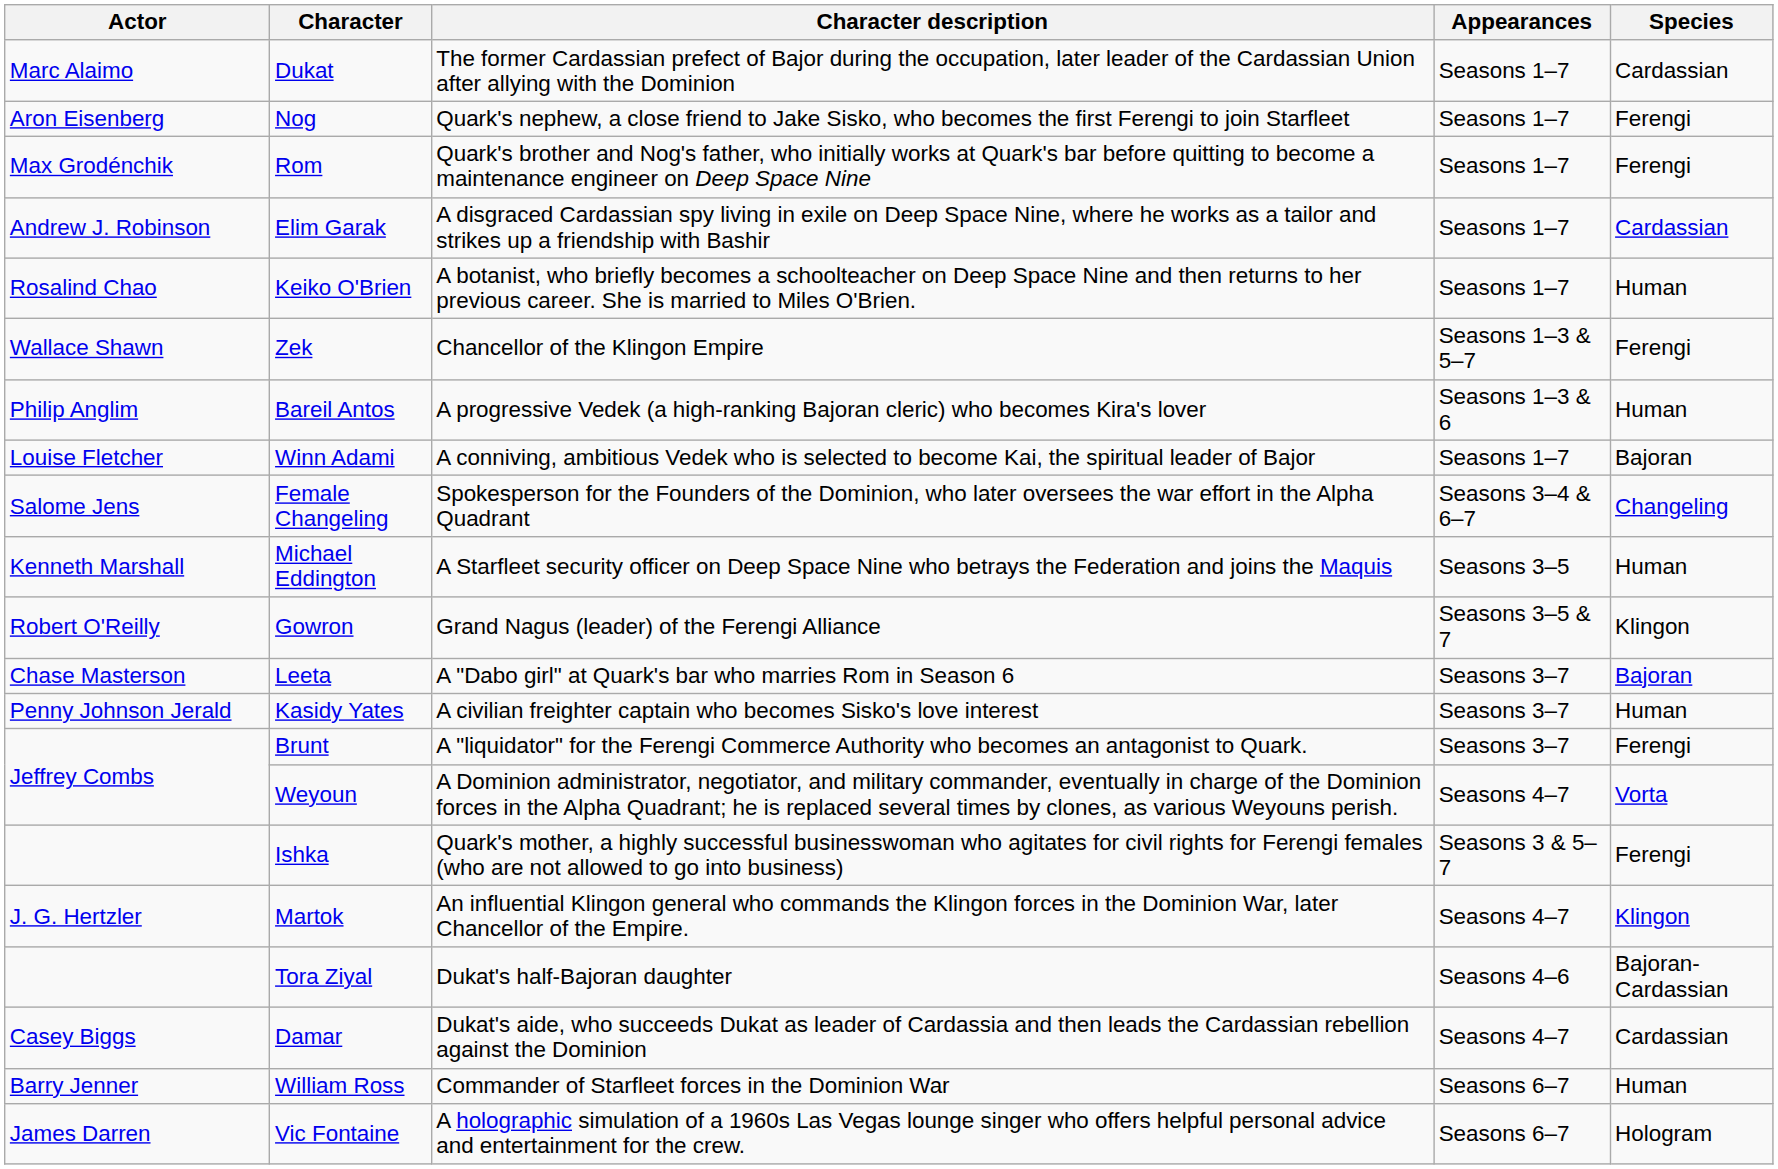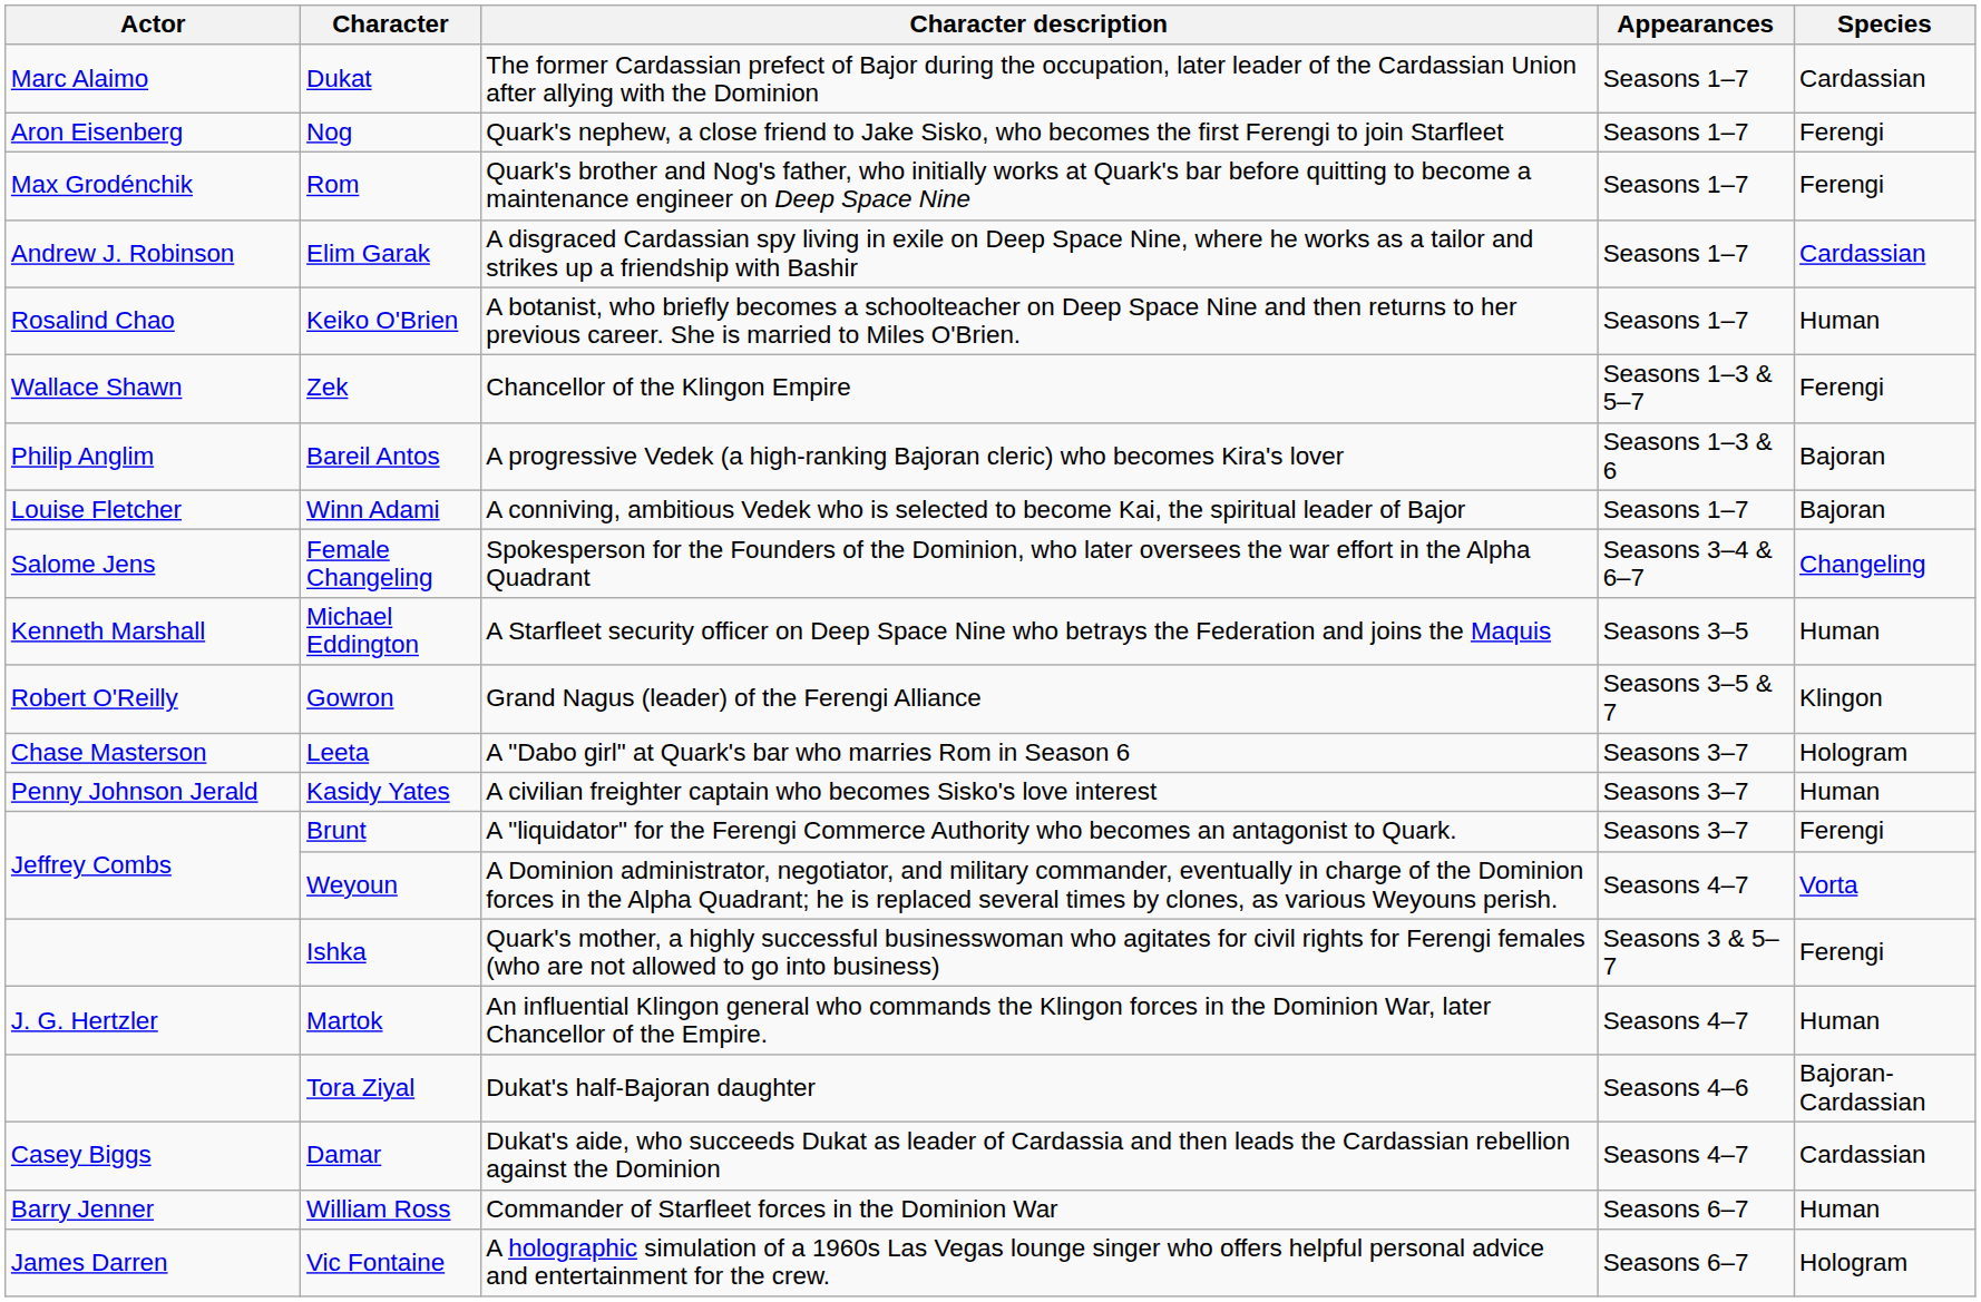 <table class="wikitable" style="width:100%;">
 <tr>
 <th style="width:15%;">Actor</th>
 <th>Character</th>
 <th>Character description</th>
 <th>Appearances</th>
 <th>Species</th>
 </tr>
 <tr>
 <td><a href='#'>Marc Alaimo</a></td>
 <td><a href='#'>Dukat</a></td>
 <td>The former Cardassian prefect of Bajor during the occupation, later leader of the Cardassian Union after allying with the Dominion</td>
 <td>Seasons 1–7</td>
 <td>Cardassian</td>
 </tr>
 <tr>
 <td><a href='#'>Aron Eisenberg</a></td>
 <td><a href='#'>Nog</a></td>
 <td>Quark's nephew, a close friend to Jake Sisko, who becomes the first Ferengi to join Starfleet</td>
 <td>Seasons 1–7</td>
 <td>Ferengi</td>
 </tr>
 <tr>
 <td><a href='#'>Max Grodénchik</a></td>
 <td><a href='#'>Rom</a></td>
 <td>Quark's brother and Nog's father, who initially works at Quark's bar before quitting to become a maintenance engineer on <em>Deep Space Nine</em></td>
 <td>Seasons 1–7</td>
 <td>Ferengi</td>
 </tr>
 <tr>
 <td><a href='#'>Andrew J. Robinson</a></td>
 <td><a href='#'>Elim Garak</a></td>
 <td>A disgraced Cardassian spy living in exile on Deep Space Nine, where he works as a tailor and strikes up a friendship with Bashir</td>
 <td>Seasons 1–7</td>
 <td><a href='#'>Cardassian</a></td>
 </tr>
 <tr>
 <td><a href='#'>Rosalind Chao</a></td>
 <td><a href='#'>Keiko O'Brien</a></td>
 <td>A botanist, who briefly becomes a schoolteacher on Deep Space Nine and then returns to her previous career. She is married to Miles O'Brien.</td>
 <td>Seasons 1–7</td>
 <td>Human</td>
 </tr>
 <tr>
 <td><a href='#'>Wallace Shawn</a></td>
 <td><a href='#'>Zek</a></td>
 <td>Chancellor of the Klingon Empire</td>
 <td>Seasons 1–3 & 5–7</td>
 <td>Ferengi</td>
 </tr>
 <tr>
 <td><a href='#'>Philip Anglim</a></td>
 <td><a href='#'>Bareil Antos</a></td>
 <td>A progressive Vedek (a high-ranking Bajoran cleric) who becomes Kira's lover</td>
 <td>Seasons 1–3 & 6</td>
-<td>Human</td>
+<td>Bajoran</td>
 </tr>
 <tr>
 <td><a href='#'>Louise Fletcher</a></td>
 <td><a href='#'>Winn Adami</a></td>
 <td>A conniving, ambitious Vedek who is selected to become Kai, the spiritual leader of Bajor</td>
 <td>Seasons 1–7</td>
 <td>Bajoran</td>
 </tr>
 <tr>
 <td><a href='#'>Salome Jens</a></td>
 <td><a href='#'>Female Changeling</a></td>
 <td>Spokesperson for the Founders of the Dominion, who later oversees the war effort in the Alpha Quadrant</td>
 <td>Seasons 3–4 & 6–7</td>
 <td><a href='#'>Changeling</a></td>
 </tr>
 <tr>
 <td><a href='#'>Kenneth Marshall</a></td>
 <td><a href='#'>Michael Eddington</a></td>
 <td>A Starfleet security officer on Deep Space Nine who betrays the Federation and joins the <a href='#'>Maquis</a></td>
 <td>Seasons 3–5</td>
 <td>Human</td>
 </tr>
 <tr>
 <td><a href='#'>Robert O'Reilly</a></td>
 <td><a href='#'>Gowron</a></td>
 <td>Grand Nagus (leader) of the Ferengi Alliance</td>
 <td>Seasons 3–5 & 7</td>
 <td>Klingon</td>
 </tr>
 <tr>
 <td><a href='#'>Chase Masterson</a></td>
 <td><a href='#'>Leeta</a></td>
 <td>A "Dabo girl" at Quark's bar who marries Rom in Season 6</td>
 <td>Seasons 3–7</td>
-<td><a href='#'>Bajoran</a></td>
+<td>Hologram</td>
 </tr>
 <tr>
 <td><a href='#'>Penny Johnson Jerald</a></td>
 <td><a href='#'>Kasidy Yates</a></td>
 <td>A civilian freighter captain who becomes Sisko's love interest</td>
 <td>Seasons 3–7</td>
 <td>Human</td>
 </tr>
 <tr>
 <td rowspan="2"><a href='#'>Jeffrey Combs</a></td>
 <td><a href='#'>Brunt</a></td>
 <td>A "liquidator" for the Ferengi Commerce Authority who becomes an antagonist to Quark.</td>
 <td>Seasons 3–7</td>
 <td>Ferengi</td>
 </tr>
 <tr>
 <td><a href='#'>Weyoun</a></td>
 <td>A Dominion administrator, negotiator, and military commander, eventually in charge of the Dominion forces in the Alpha Quadrant; he is replaced several times by clones, as various Weyouns perish.</td>
 <td>Seasons 4–7</td>
 <td><a href='#'>Vorta</a></td>
 </tr>
 <tr>
 <td></td>
 <td><a href='#'>Ishka</a></td>
 <td>Quark's mother, a highly successful businesswoman who agitates for civil rights for Ferengi females (who are not allowed to go into business)</td>
 <td>Seasons 3 & 5–7</td>
 <td>Ferengi</td>
 </tr>
 <tr>
 <td><a href='#'>J. G. Hertzler</a></td>
 <td><a href='#'>Martok</a></td>
 <td>An influential Klingon general who commands the Klingon forces in the Dominion War, later Chancellor of the Empire.</td>
 <td>Seasons 4–7</td>
-<td><a href='#'>Klingon</a></td>
+<td>Human</td>
 </tr>
 <tr>
 <td></td>
 <td><a href='#'>Tora Ziyal</a></td>
 <td>Dukat's half-Bajoran daughter</td>
 <td>Seasons 4–6</td>
 <td>Bajoran-Cardassian</td>
 </tr>
 <tr>
 <td><a href='#'>Casey Biggs</a></td>
 <td><a href='#'>Damar</a></td>
 <td>Dukat's aide, who succeeds Dukat as leader of Cardassia and then leads the Cardassian rebellion against the Dominion</td>
 <td>Seasons 4–7</td>
 <td>Cardassian</td>
 </tr>
 <tr>
 <td><a href='#'>Barry Jenner</a></td>
 <td><a href='#'>William Ross</a></td>
 <td>Commander of Starfleet forces in the Dominion War</td>
 <td>Seasons 6–7</td>
 <td>Human</td>
 </tr>
 <tr>
 <td><a href='#'>James Darren</a></td>
 <td><a href='#'>Vic Fontaine</a></td>
 <td>A <a href='#'>holographic</a> simulation of a 1960s Las Vegas lounge singer who offers helpful personal advice and entertainment for the crew.</td>
 <td>Seasons 6–7</td>
 <td>Hologram</td>
 </tr>
 </table>
